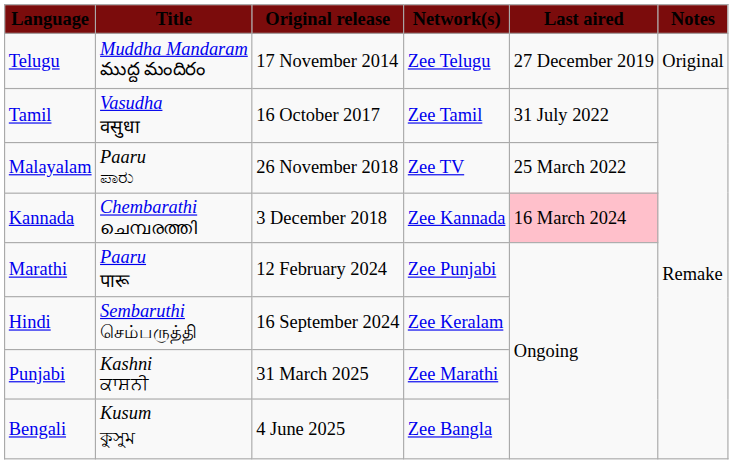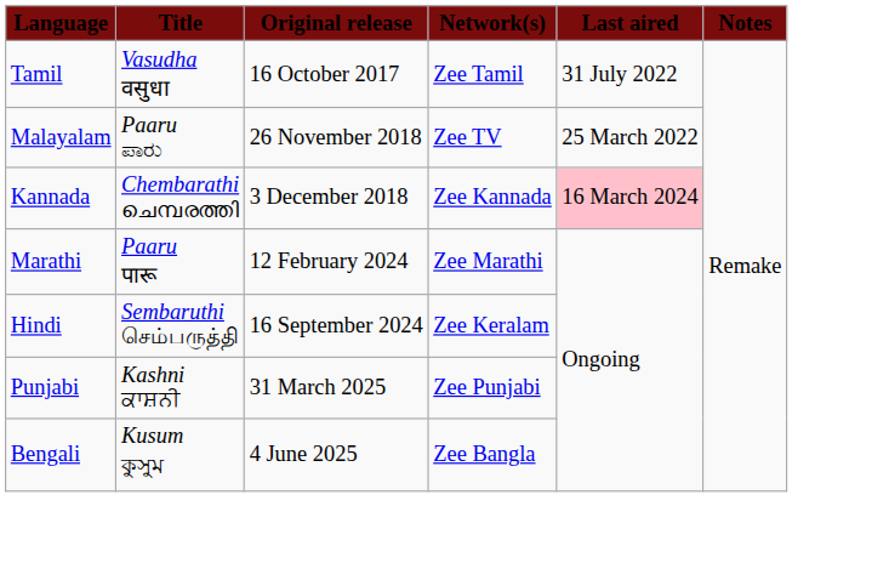 <table class="wikitable">
 <tr>
 <th style="background:#7b0c0c;">Language</th>
 <th style="background:#7b0c0c;">Title</th>
 <th style="background:#7b0c0c;">Original release</th>
 <th style="background:#7b0c0c;">Network(s)</th>
 <th style="background:#7b0c0c;">Last aired</th>
 <th style="background:#7b0c0c;">Notes</th>
-</tr>
-<tr>
-<td><a href='#'>Telugu</a></td>
-<td><em><a href='#'>Muddha Mandaram</a></em> <br> ముద్ద మందిరం</td>
-<td>17 November 2014</td>
-<td><a href='#'>Zee Telugu</a></td>
-<td>27 December 2019</td>
-<td>Original</td>
 </tr>
 <tr>
 <td><a href='#'>Tamil</a></td>
 <td><em><a href='#'>Vasudha</a></em> <br> वसुधा</td>
 <td>16 October 2017</td>
 <td><a href='#'>Zee Tamil</a></td>
 <td>31 July 2022</td>
 <td rowspan="7">Remake</td>
 </tr>
 <tr>
 <td><a href='#'>Malayalam</a></td>
 <td><em>Paaru</em> <br> ಪಾರು</td>
 <td>26 November 2018</td>
 <td><a href='#'>Zee TV</a></td>
 <td>25 March 2022</td>
 </tr>
 <tr>
 <td><a href='#'>Kannada</a></td>
 <td><em><a href='#'>Chembarathi</a></em> <br> ചെമ്പരത്തി</td>
 <td>3 December 2018</td>
 <td><a href='#'>Zee Kannada</a></td>
 <td style="background: pink;">16 March 2024</td>
 </tr>
 <tr>
 <td><a href='#'>Marathi</a></td>
 <td><em><a href='#'>Paaru</a></em> <br> पारू</td>
 <td>12 February 2024</td>
-<td><a href='#'>Zee Punjabi</a></td>
+<td><a href='#'>Zee Marathi</a></td>
 <td rowspan="4">Ongoing</td>
 </tr>
 <tr>
 <td><a href='#'>Hindi</a></td>
 <td><em><a href='#'>Sembaruthi</a></em> <br> செம்பருத்தி</td>
 <td>16 September 2024</td>
 <td><a href='#'>Zee Keralam</a></td>
 </tr>
 <tr>
 <td><a href='#'>Punjabi</a></td>
 <td><em>Kashni</em> <br> ਕਾਸ਼ਨੀ</td>
 <td>31 March 2025</td>
-<td><a href='#'>Zee Marathi</a></td>
+<td><a href='#'>Zee Punjabi</a></td>
 </tr>
 <tr>
 <td><a href='#'>Bengali</a></td>
 <td><em>Kusum</em> <br> কুসুম</td>
 <td>4 June 2025</td>
 <td><a href='#'>Zee Bangla</a></td>
 </tr>
 </table>
